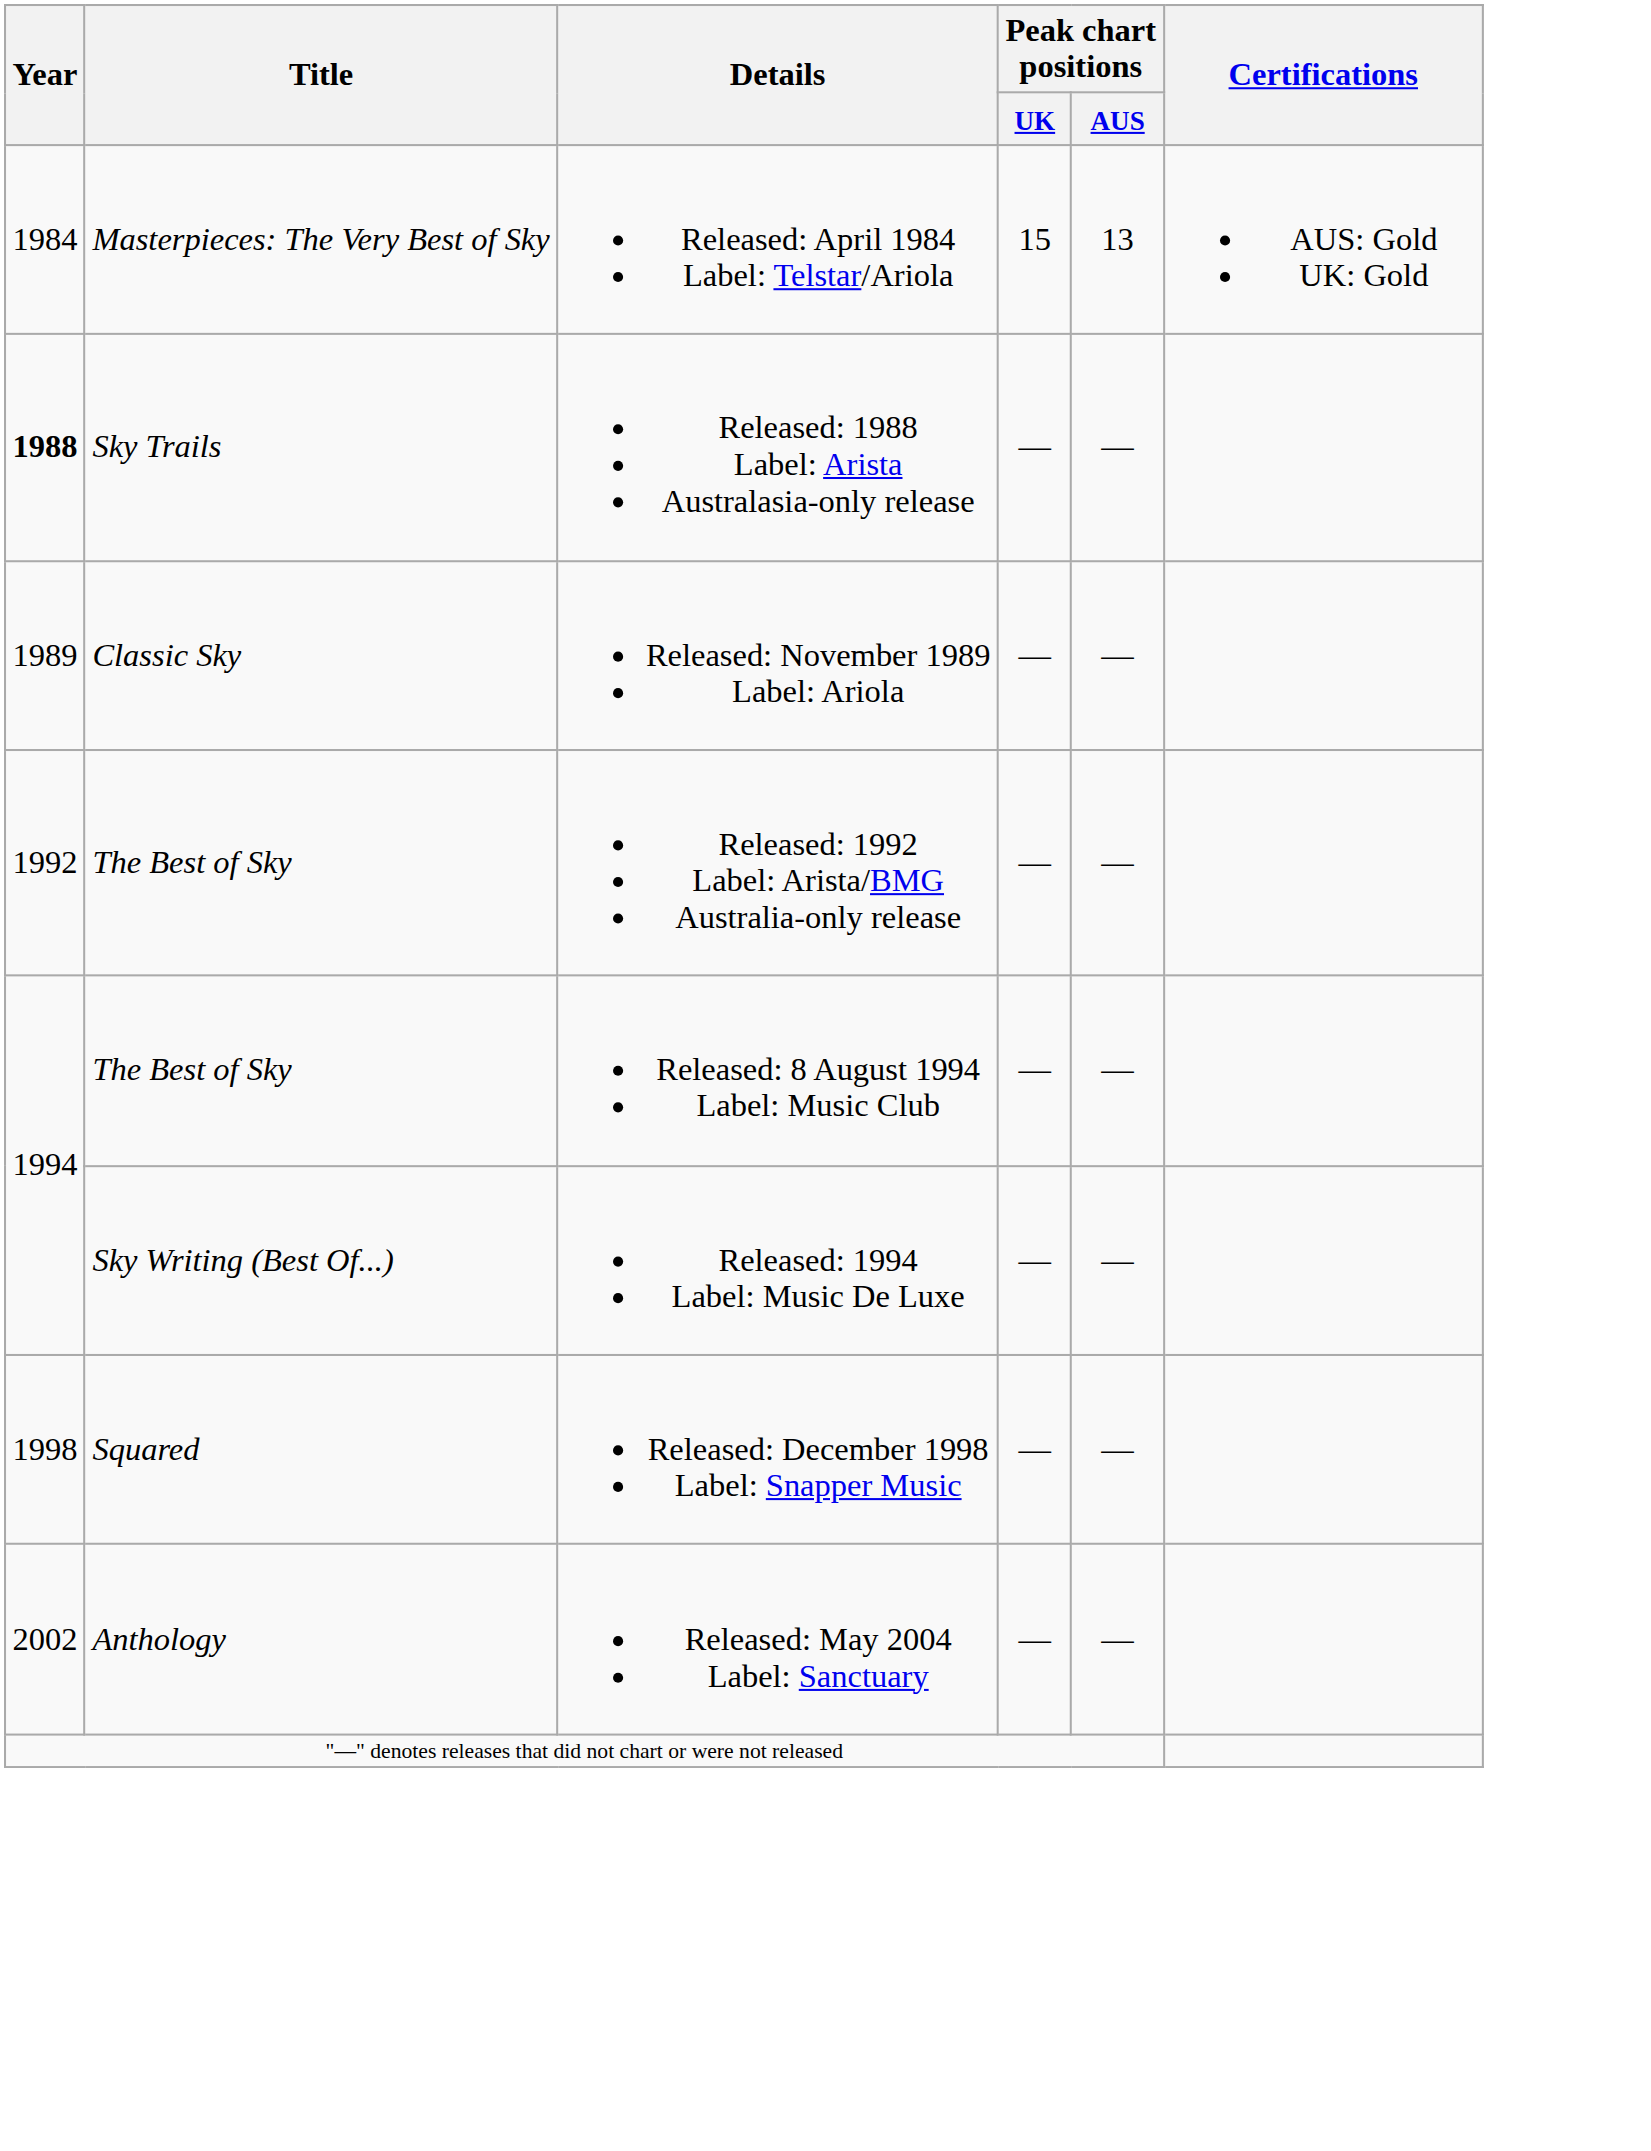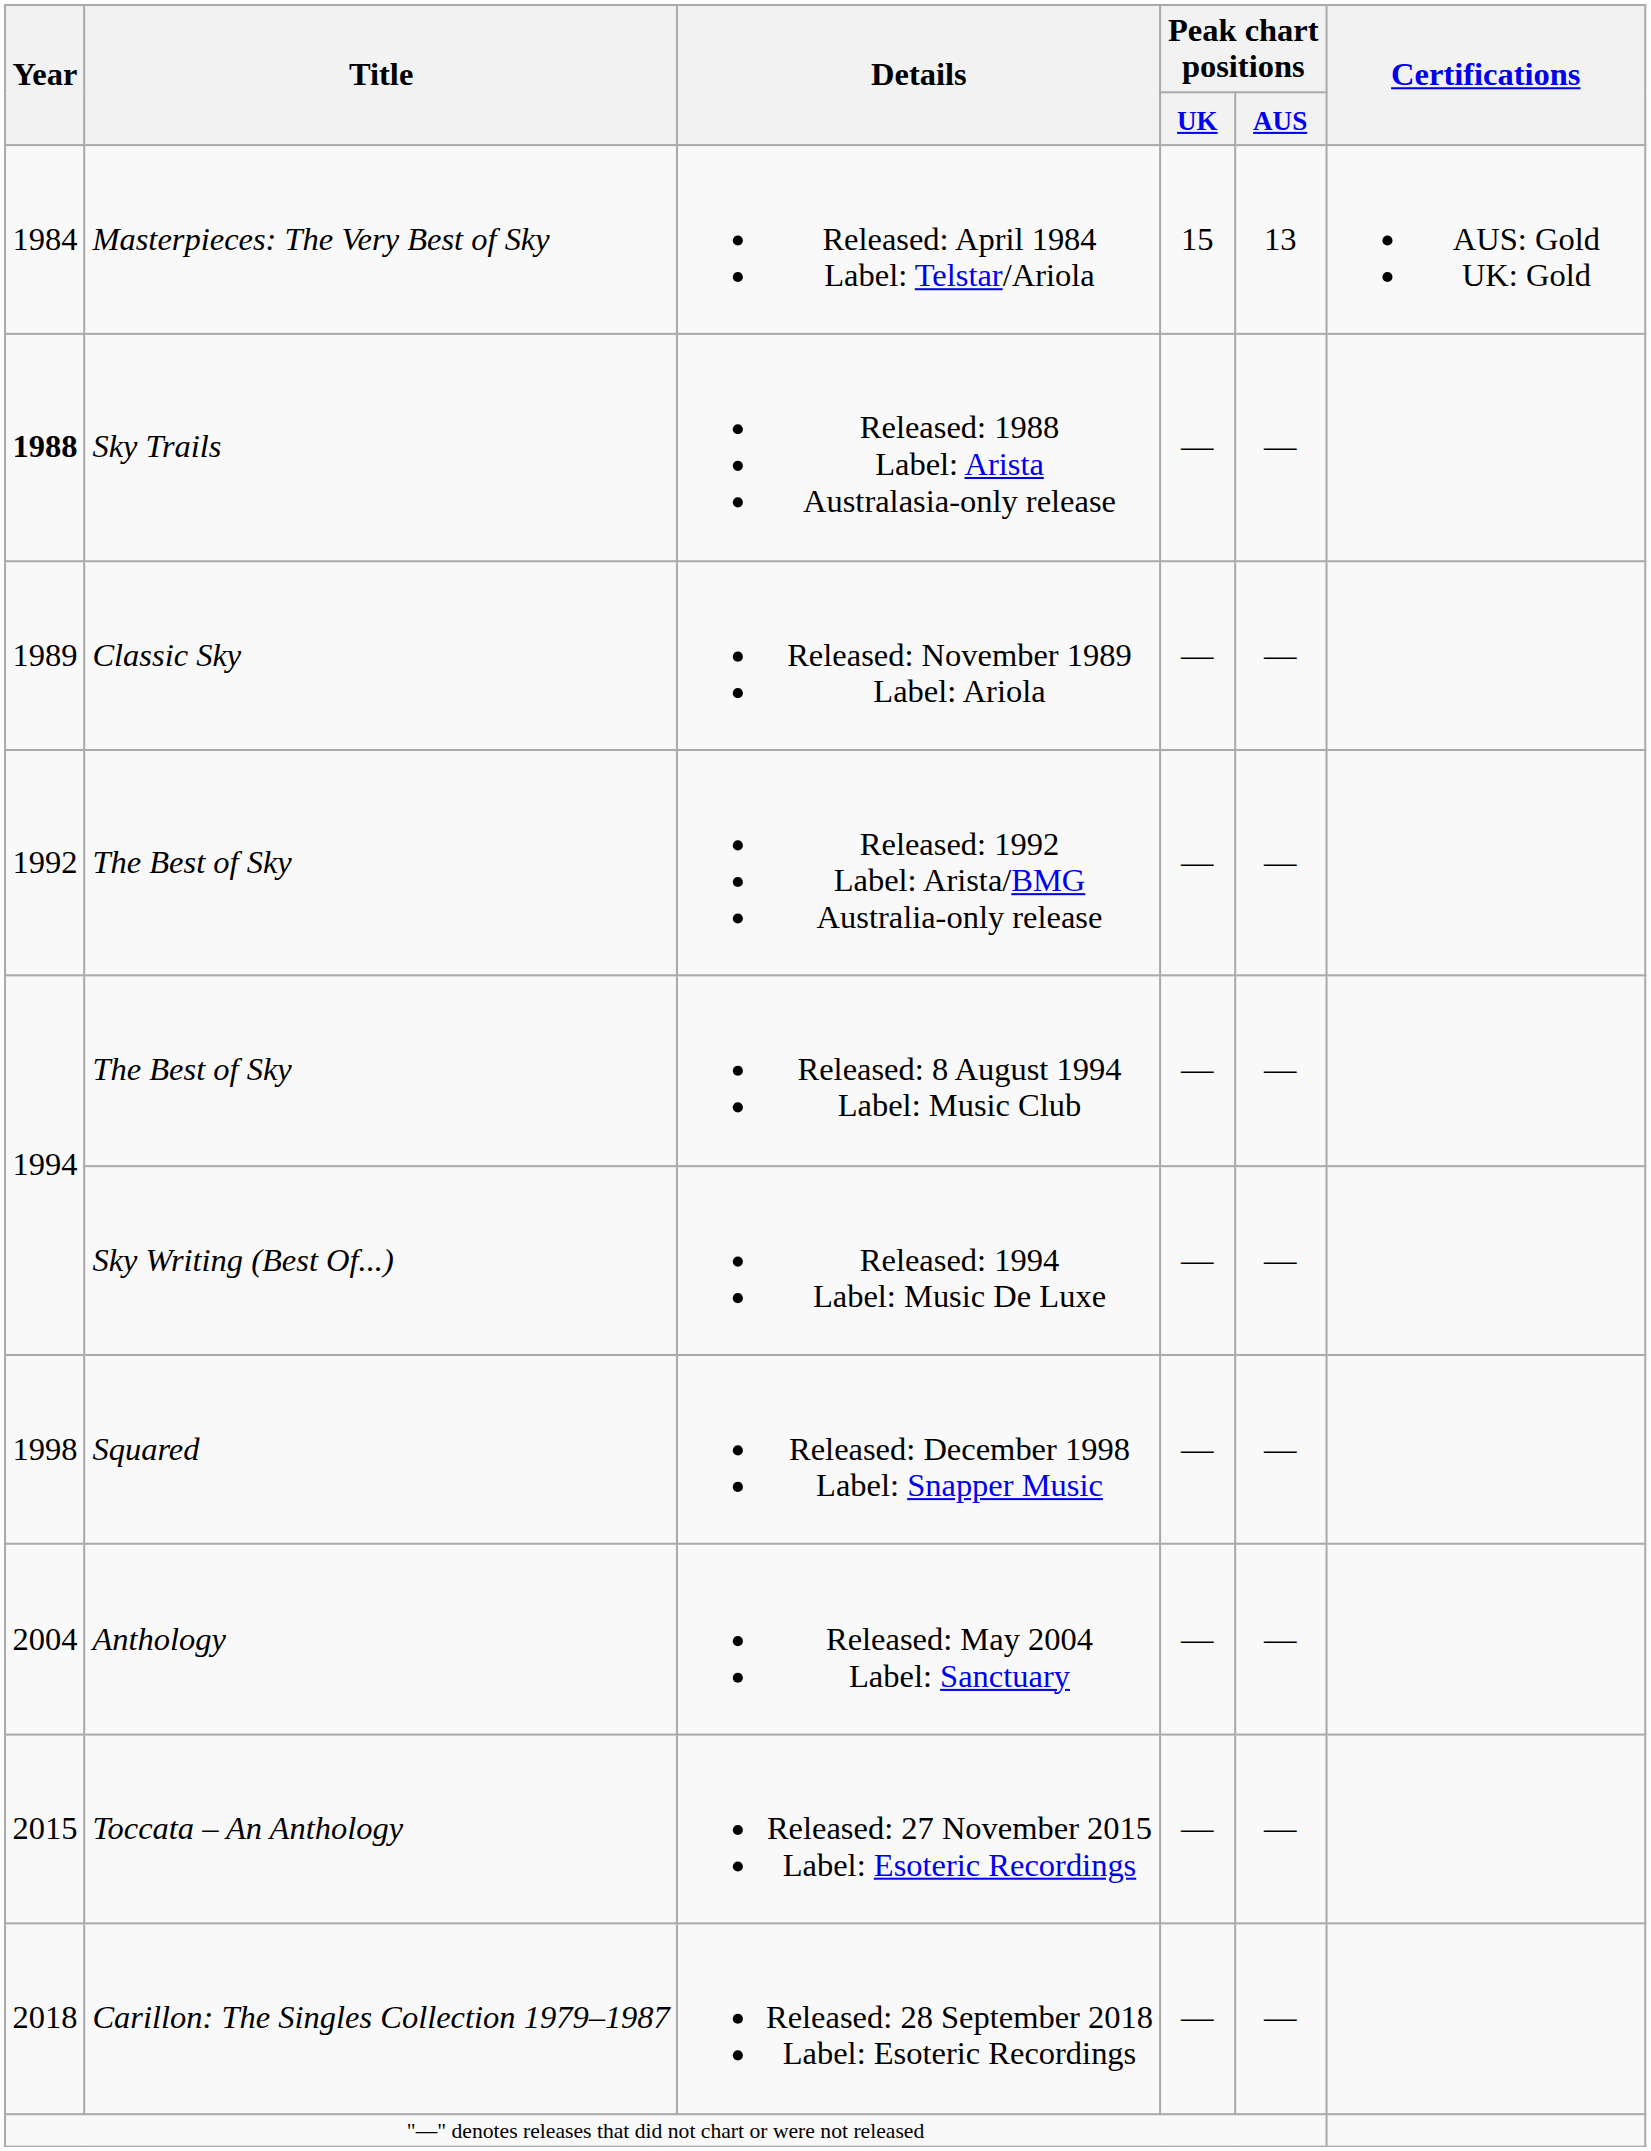 <table class="wikitable" style="text-align:center">
 <tr>
 <th rowspan="2">Year</th>
 <th rowspan="2">Title</th>
 <th rowspan="2">Details</th>
 <th colspan="2">Peak chart<br>positions</th>
 <th rowspan="2" style="width:150px;"><a href='#'>Certifications</a><br></th>
 </tr>
 <tr>
 <th><small><a href='#'>UK</a></small><br></th>
 <th><small><a href='#'>AUS</a></small><br></th>
 </tr>
 <tr>
 <td>1984</td>
 <td align="left"><em>Masterpieces: The Very Best of Sky</em></td>
 <td><br><ul><li>Released: April 1984</li><li>Label: <a href='#'>Telstar</a>/Ariola</li></ul></td>
 <td>15</td>
 <td>13</td>
 <td><br><ul><li>AUS: Gold</li><li>UK: Gold</li></ul></td>
 </tr>
 <tr>
 <td><strong>1988</strong></td>
 <td align="left"><em>Sky Trails</em></td>
 <td><br><ul><li>Released: 1988</li><li>Label: <a href='#'>Arista</a></li><li>Australasia-only release</li></ul></td>
 <td>—</td>
 <td>—</td>
 <td></td>
 </tr>
 <tr>
 <td>1989</td>
 <td align="left"><em>Classic Sky</em></td>
 <td><br><ul><li>Released: November 1989</li><li>Label: Ariola</li></ul></td>
 <td>—</td>
 <td>—</td>
 <td></td>
 </tr>
 <tr>
 <td>1992</td>
 <td align="left"><em>The Best of Sky</em></td>
 <td><br><ul><li>Released: 1992</li><li>Label: Arista/<a href='#'>BMG</a></li><li>Australia-only release</li></ul></td>
 <td>—</td>
 <td>—</td>
 <td></td>
 </tr>
 <tr>
 <td rowspan="2">1994</td>
 <td align="left"><em>The Best of Sky</em></td>
 <td><br><ul><li>Released: 8 August 1994</li><li>Label: Music Club</li></ul></td>
 <td>—</td>
 <td>—</td>
 <td></td>
 </tr>
 <tr>
 <td align="left"><em>Sky Writing (Best Of...)</em></td>
 <td><br><ul><li>Released: 1994</li><li>Label: Music De Luxe</li></ul></td>
 <td>—</td>
 <td>—</td>
 <td></td>
 </tr>
 <tr>
 <td>1998</td>
 <td align="left"><em>Squared</em></td>
 <td><br><ul><li>Released: December 1998</li><li>Label: <a href='#'>Snapper Music</a></li></ul></td>
 <td>—</td>
 <td>—</td>
 <td></td>
 </tr>
 <tr>
-<td>2002</td>
+<td>2004</td>
 <td align="left"><em>Anthology</em></td>
 <td><br><ul><li>Released: May 2004</li><li>Label: <a href='#'>Sanctuary</a></li></ul></td>
+<td>—</td>
+<td>—</td>
+<td></td>
+</tr>
+<tr>
+<td>2015</td>
+<td align="left"><em>Toccata – An Anthology</em></td>
+<td><br><ul><li>Released: 27 November 2015</li><li>Label: <a href='#'>Esoteric Recordings</a></li></ul></td>
+<td>—</td>
+<td>—</td>
+<td></td>
+</tr>
+<tr>
+<td>2018</td>
+<td align="left"><em>Carillon: The Singles Collection 1979–1987</em></td>
+<td><br><ul><li>Released: 28 September 2018</li><li>Label: Esoteric Recordings</li></ul></td>
 <td>—</td>
 <td>—</td>
 <td></td>
 </tr>
 <tr>
 <td colspan="5" style="font-size:8pt">"—" denotes releases that did not chart or were not released</td>
 </tr>
 </table>
